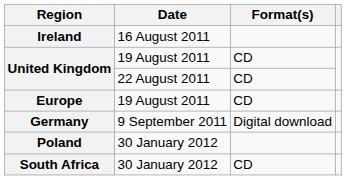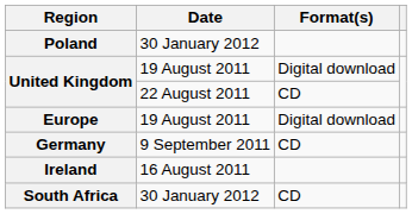 <table class="wikitable plainrowheaders">
 <tr>
 <th scope="col">Region</th>
 <th scope="col">Date</th>
 <th scope="col">Format(s)</th>
 <th scope="col"></th>
 </tr>
 <tr>
-<th scope="row">Ireland</th>
-<td rowspan="1">16 August 2011</td>
-<td rowspan="1"></td>
-<td style="text-align:center;"></td>
+<th scope="row">Poland</th>
+<td>30 January 2012</td>
+<td></td>
+<td scope="row" style="text-align:center;"></td>
 </tr>
 <tr>
 <th scope="row" rowspan="2">United Kingdom</th>
 <td>19 August 2011</td>
-<td>CD</td>
+<td>Digital download</td>
 <td scope="row" rowspan="2" style="text-align:center;"></td>
 </tr>
 <tr>
 <td>22 August 2011</td>
 <td>CD</td>
 </tr>
 <tr>
 <th scope="row">Europe</th>
 <td>19 August 2011</td>
-<td>CD</td>
+<td>Digital download</td>
 <td scope="row" style="text-align:center;"></td>
 </tr>
 <tr>
 <th scope="row">Germany</th>
 <td>9 September 2011</td>
-<td>Digital download</td>
+<td>CD</td>
 <td scope="row" style="text-align:center;"></td>
 </tr>
 <tr>
-<th scope="row">Poland</th>
-<td>30 January 2012</td>
-<td></td>
-<td scope="row" style="text-align:center;"></td>
+<th scope="row">Ireland</th>
+<td rowspan="1">16 August 2011</td>
+<td rowspan="1"></td>
+<td style="text-align:center;"></td>
 </tr>
 <tr>
 <th scope="row">South Africa</th>
 <td>30 January 2012</td>
 <td>CD</td>
 <td scope="row" style="text-align:center;"></td>
 </tr>
 </table>
